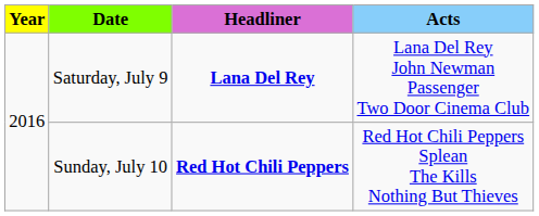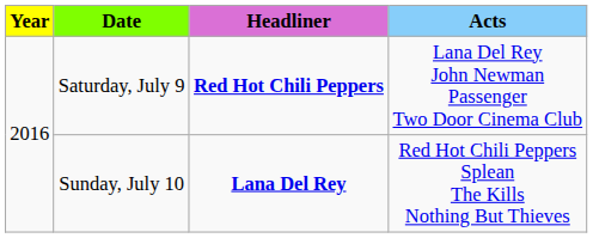 <table class="wikitable">
 <tr>
 <th style="background:#FFFF00">Year</th>
 <th style="background:#7FFF00">Date</th>
 <th style="background:#DA70D6">Headliner</th>
 <th style="background:#87CEFA">Acts</th>
 </tr>
 <tr align="center">
 <td rowspan="2">2016</td>
 <td>Saturday, July 9</td>
-<td><strong><a href='#'>Lana Del Rey</a></strong></td>
+<td><strong><a href='#'>Red Hot Chili Peppers</a></strong></td>
 <td><a href='#'>Lana Del Rey</a> <br><a href='#'>John Newman</a> <br><a href='#'>Passenger</a> <br><a href='#'>Two Door Cinema Club</a></td>
 </tr>
 <tr align="center">
 <td>Sunday, July 10</td>
-<td><strong><a href='#'>Red Hot Chili Peppers</a></strong></td>
+<td><strong><a href='#'>Lana Del Rey</a></strong></td>
 <td><a href='#'>Red Hot Chili Peppers</a> <br><a href='#'>Splean</a> <br><a href='#'>The Kills</a> <br><a href='#'>Nothing But Thieves</a></td>
 </tr>
 </table>
